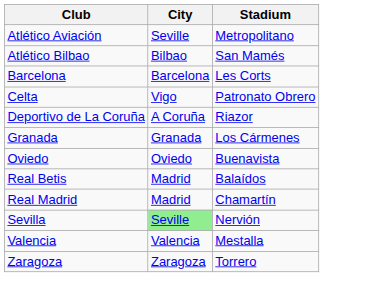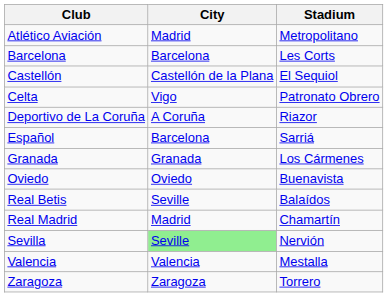 <table class="wikitable sortable">
 <tr>
 <th>Club</th>
 <th>City</th>
 <th>Stadium</th>
 </tr>
 <tr>
 <td><a href='#'>Atlético Aviación</a></td>
-<td><a href='#'>Seville</a></td>
+<td><a href='#'>Madrid</a></td>
 <td><a href='#'>Metropolitano</a></td>
-</tr>
-<tr>
-<td><a href='#'>Atlético Bilbao</a></td>
-<td><a href='#'>Bilbao</a></td>
-<td><a href='#'>San Mamés</a></td>
 </tr>
 <tr>
 <td><a href='#'>Barcelona</a></td>
 <td><a href='#'>Barcelona</a></td>
 <td><a href='#'>Les Corts</a></td>
+</tr>
+<tr>
+<td><a href='#'>Castellón</a></td>
+<td><a href='#'>Castellón de la Plana</a></td>
+<td><a href='#'>El Sequiol</a></td>
 </tr>
 <tr>
 <td><a href='#'>Celta</a></td>
 <td><a href='#'>Vigo</a></td>
 <td><a href='#'>Patronato Obrero</a></td>
 </tr>
 <tr>
 <td><a href='#'>Deportivo de La Coruña</a></td>
 <td><a href='#'>A Coruña</a></td>
 <td><a href='#'>Riazor</a></td>
+</tr>
+<tr>
+<td><a href='#'>Español</a></td>
+<td><a href='#'>Barcelona</a></td>
+<td><a href='#'>Sarriá</a></td>
 </tr>
 <tr>
 <td><a href='#'>Granada</a></td>
 <td><a href='#'>Granada</a></td>
 <td><a href='#'>Los Cármenes</a></td>
 </tr>
 <tr>
 <td><a href='#'>Oviedo</a></td>
 <td><a href='#'>Oviedo</a></td>
 <td><a href='#'>Buenavista</a></td>
 </tr>
 <tr>
 <td><a href='#'>Real Betis</a></td>
-<td><a href='#'>Madrid</a></td>
+<td><a href='#'>Seville</a></td>
 <td><a href='#'>Balaídos</a></td>
 </tr>
 <tr>
 <td><a href='#'>Real Madrid</a></td>
 <td><a href='#'>Madrid</a></td>
 <td><a href='#'>Chamartín</a></td>
 </tr>
 <tr>
 <td><a href='#'>Sevilla</a></td>
 <td style="background: lightgreen;"><a href='#'>Seville</a></td>
 <td><a href='#'>Nervión</a></td>
 </tr>
 <tr>
 <td><a href='#'>Valencia</a></td>
 <td><a href='#'>Valencia</a></td>
 <td><a href='#'>Mestalla</a></td>
 </tr>
 <tr>
 <td><a href='#'>Zaragoza</a></td>
 <td><a href='#'>Zaragoza</a></td>
 <td><a href='#'>Torrero</a></td>
 </tr>
 </table>
